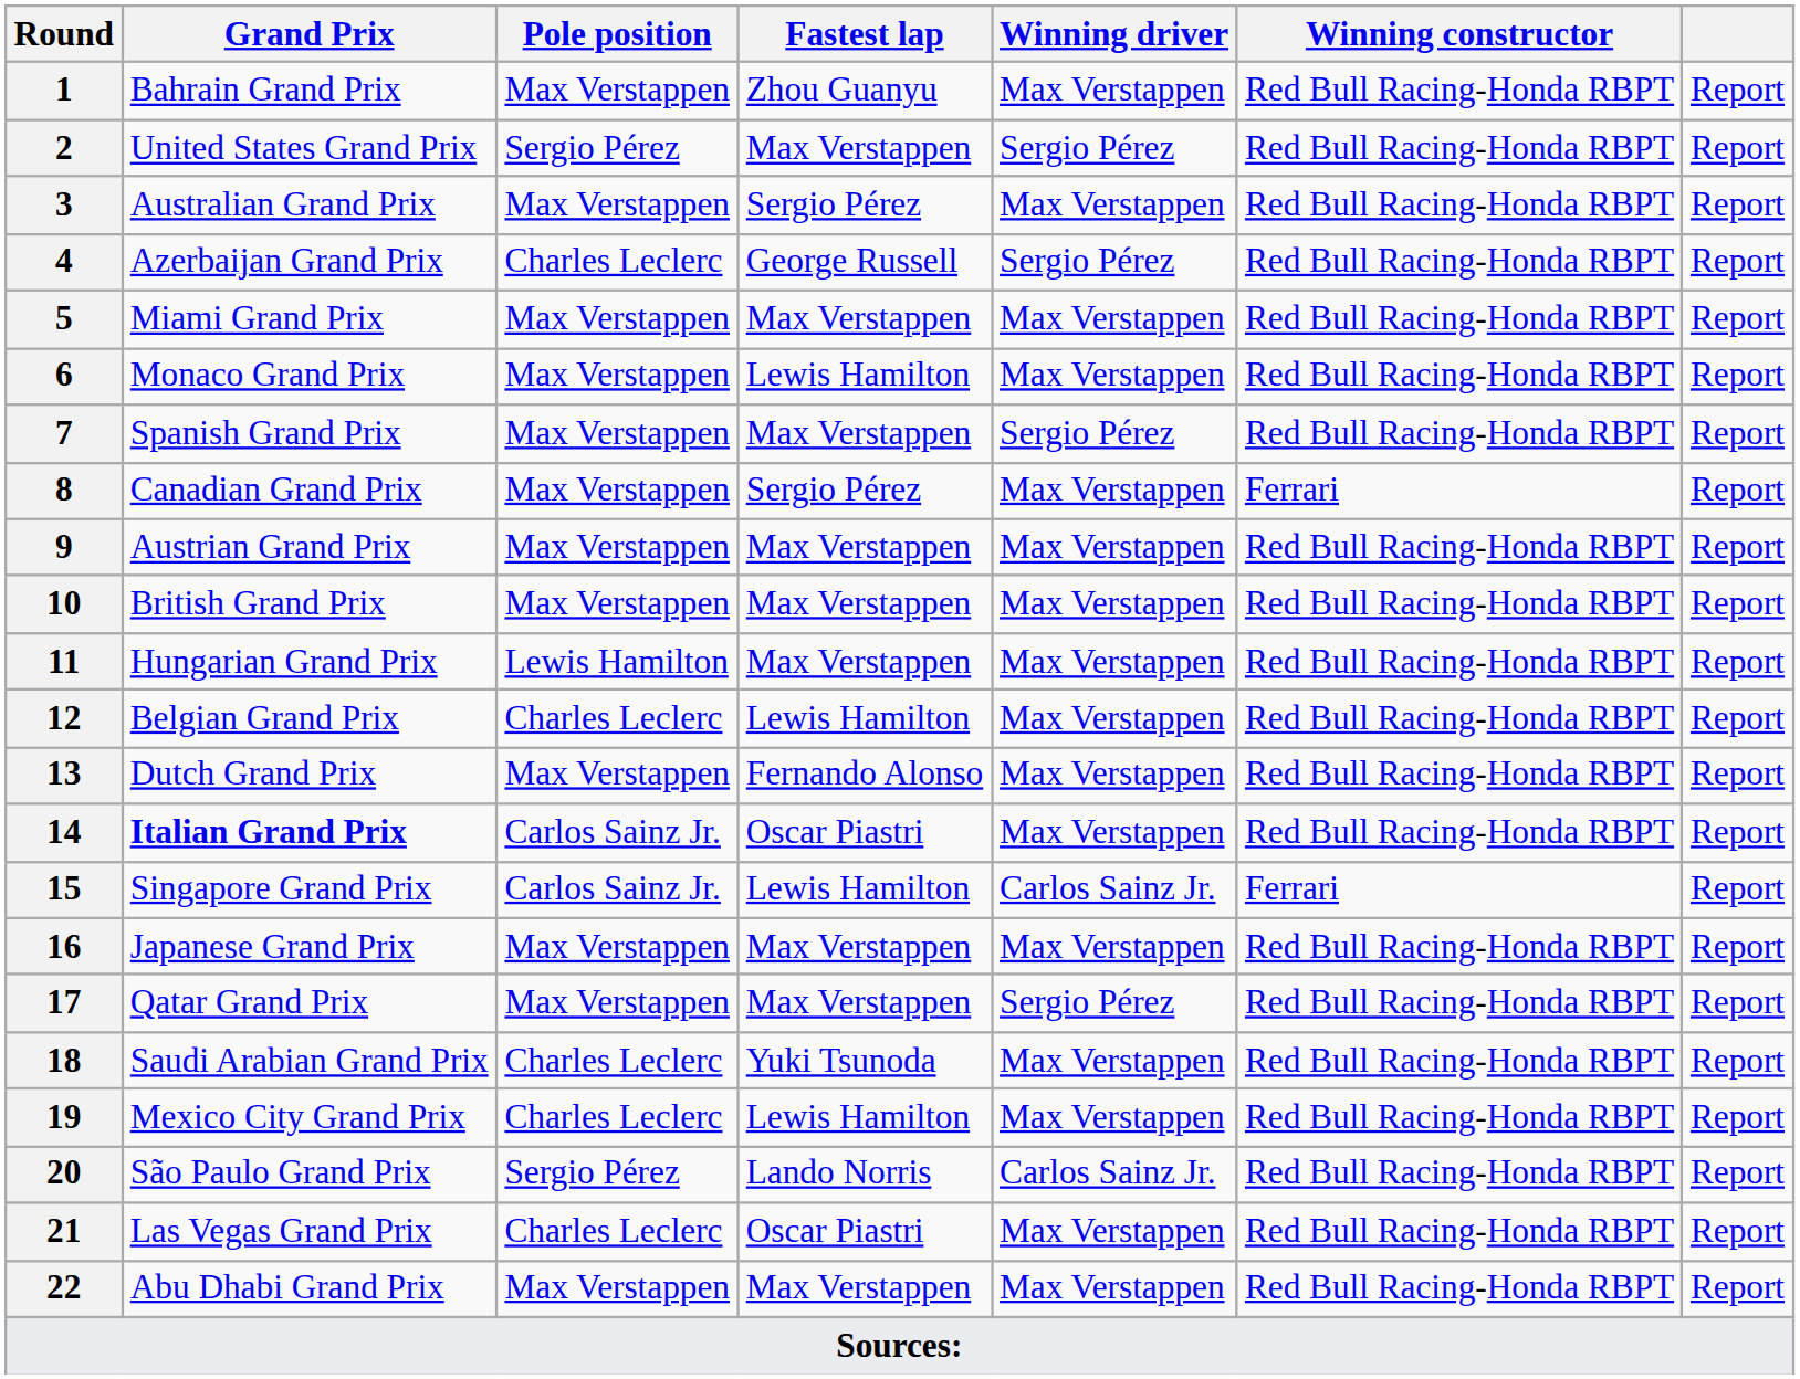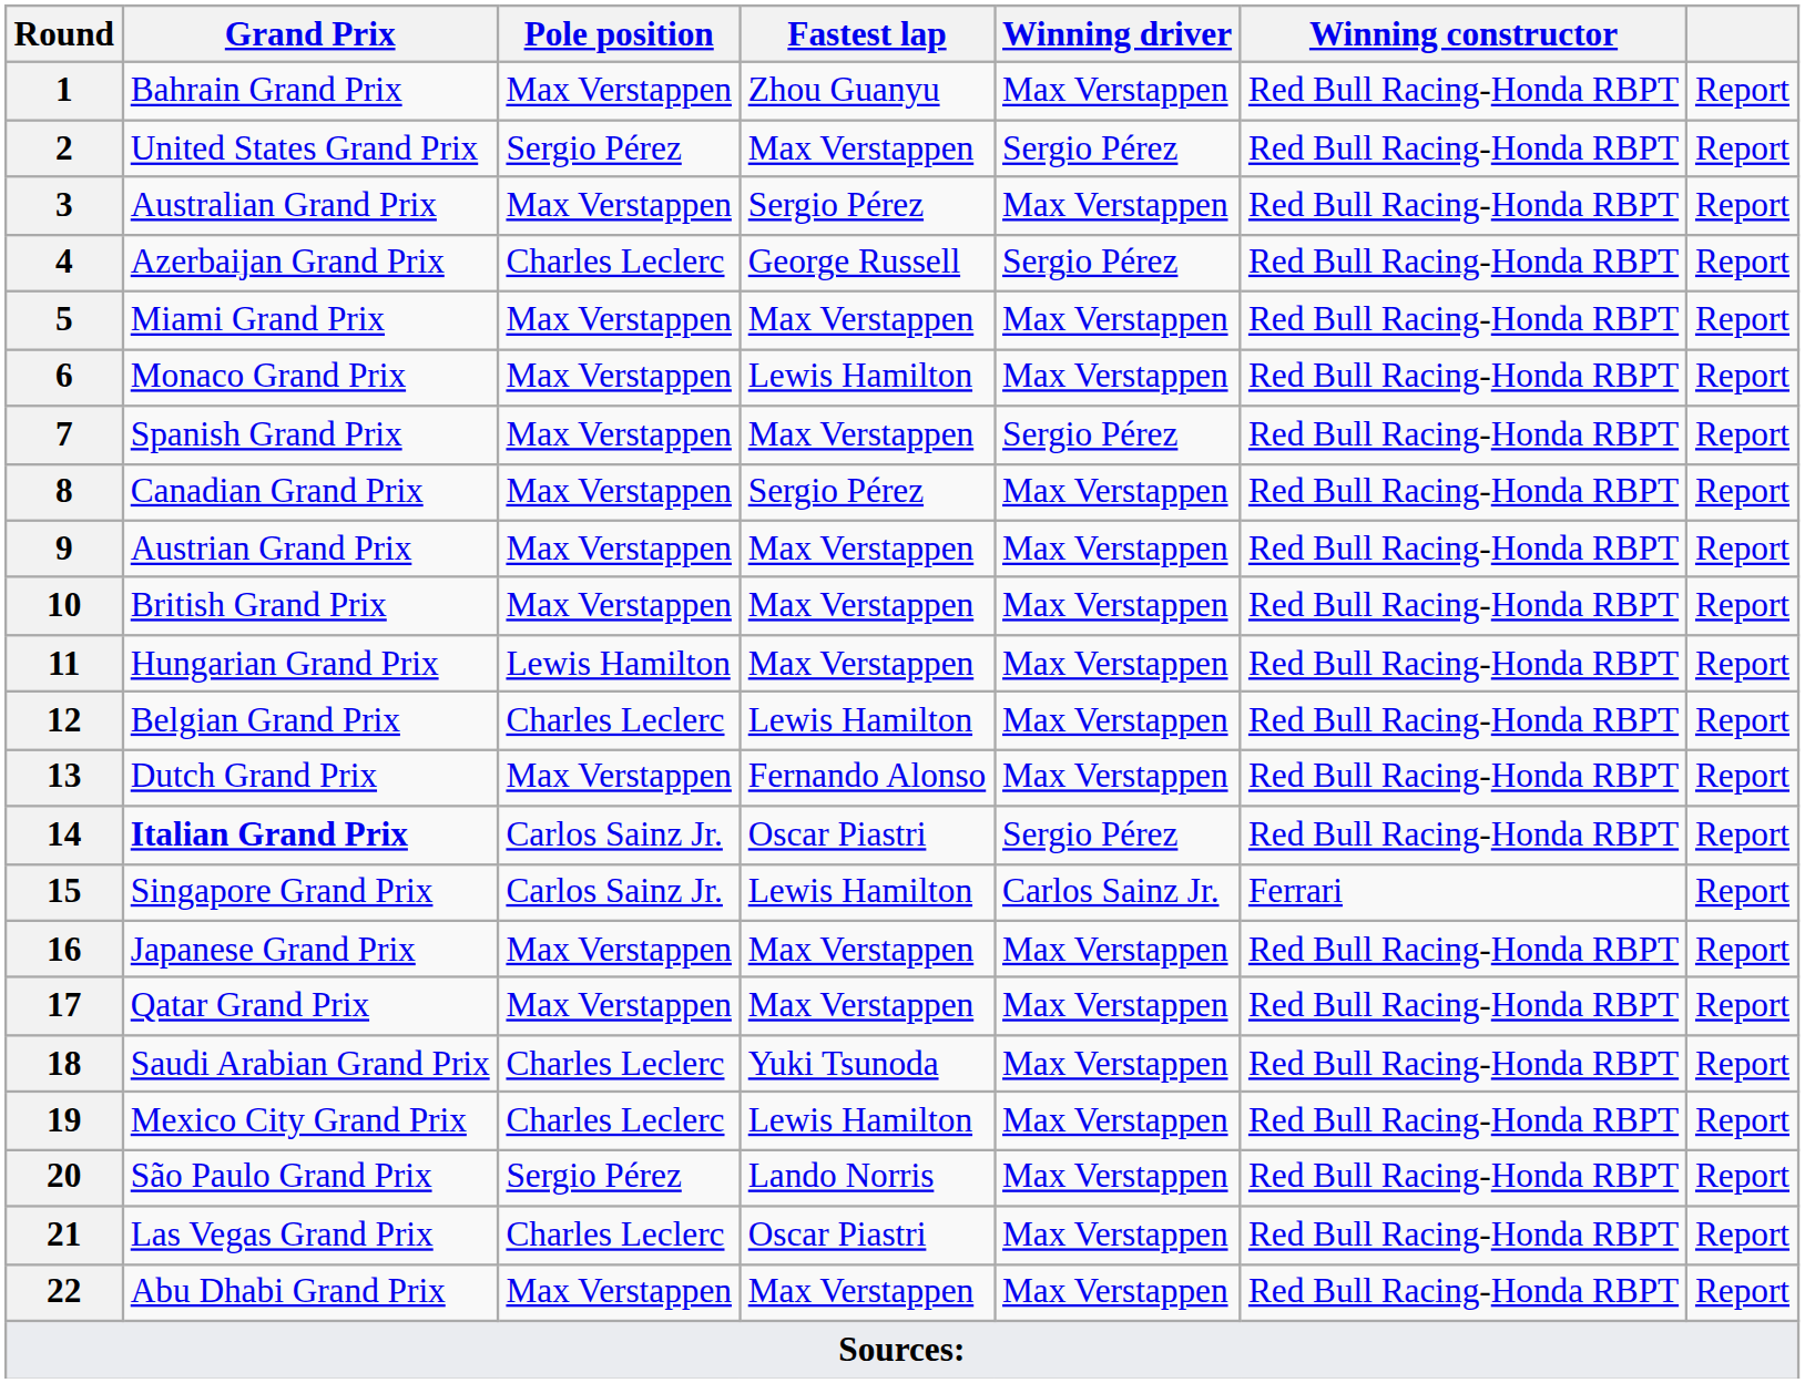 <table class="wikitable sortable" style="font-size: 85%;">
 <tr>
 <th>Round</th>
 <th><a href='#'>Grand Prix</a></th>
 <th nowrap><a href='#'>Pole position</a></th>
 <th nowrap><a href='#'>Fastest lap</a></th>
 <th nowrap><a href='#'>Winning driver</a></th>
 <th nowrap><a href='#'>Winning constructor</a></th>
 <th class="unsortable"></th>
 </tr>
 <tr>
 <th>1</th>
 <td><a href='#'>Bahrain Grand Prix</a></td>
 <td data-sort-value="VER" nowrap> <a href='#'>Max Verstappen</a></td>
 <td data-sort-value="ZHO" nowrap> <a href='#'>Zhou Guanyu</a></td>
 <td data-sort-value="VER" nowrap> <a href='#'>Max Verstappen</a></td>
 <td data-sort-value="RED" nowrap> <a href='#'>Red Bull Racing</a>-<a href='#'>Honda RBPT</a></td>
 <td style="text-align:center"><a href='#'>Report</a></td>
 </tr>
 <tr>
 <th>2</th>
 <td><a href='#'>United States Grand Prix</a></td>
 <td data-sort-value="PER" nowrap> <a href='#'>Sergio Pérez</a></td>
 <td data-sort-value="VER" nowrap> <a href='#'>Max Verstappen</a></td>
 <td data-sort-value="PER" nowrap> <a href='#'>Sergio Pérez</a></td>
 <td data-sort-value="RED" nowrap> <a href='#'>Red Bull Racing</a>-<a href='#'>Honda RBPT</a></td>
 <td style="text-align:center"><a href='#'>Report</a></td>
 </tr>
 <tr>
 <th>3</th>
 <td><a href='#'>Australian Grand Prix</a></td>
 <td data-sort-value="VER" nowrap> <a href='#'>Max Verstappen</a></td>
 <td data-sort-value="PER" nowrap> <a href='#'>Sergio Pérez</a></td>
 <td data-sort-value="VER" nowrap> <a href='#'>Max Verstappen</a></td>
 <td data-sort-value="RED" nowrap> <a href='#'>Red Bull Racing</a>-<a href='#'>Honda RBPT</a></td>
 <td style="text-align:center"><a href='#'>Report</a></td>
 </tr>
 <tr>
 <th>4</th>
 <td><a href='#'>Azerbaijan Grand Prix</a></td>
 <td data-sort-value="LEC" nowrap> <a href='#'>Charles Leclerc</a></td>
 <td data-sort-value="RUS" nowrap> <a href='#'>George Russell</a></td>
 <td data-sort-value="PER" nowrap> <a href='#'>Sergio Pérez</a></td>
 <td data-sort-value="RED" nowrap> <a href='#'>Red Bull Racing</a>-<a href='#'>Honda RBPT</a></td>
 <td style="text-align:center"><a href='#'>Report</a></td>
 </tr>
 <tr>
 <th>5</th>
 <td data-sort-value="Miami"><a href='#'>Miami Grand Prix</a></td>
 <td data-sort-value="VER" nowrap> <a href='#'>Max Verstappen</a></td>
 <td data-sort-value="VER" nowrap> <a href='#'>Max Verstappen</a></td>
 <td data-sort-value="VER" nowrap> <a href='#'>Max Verstappen</a></td>
 <td data-sort-value="RED" nowrap> <a href='#'>Red Bull Racing</a>-<a href='#'>Honda RBPT</a></td>
 <td style="text-align:center"><a href='#'>Report</a></td>
 </tr>
 <tr>
 <th>6</th>
 <td><a href='#'>Monaco Grand Prix</a></td>
 <td data-sort-value="VER" nowrap> <a href='#'>Max Verstappen</a></td>
 <td data-sort-value="HAM" nowrap> <a href='#'>Lewis Hamilton</a></td>
 <td data-sort-value="VER" nowrap> <a href='#'>Max Verstappen</a></td>
 <td data-sort-value="RED" nowrap> <a href='#'>Red Bull Racing</a>-<a href='#'>Honda RBPT</a></td>
 <td style="text-align:center"><a href='#'>Report</a></td>
 </tr>
 <tr>
 <th>7</th>
 <td><a href='#'>Spanish Grand Prix</a></td>
 <td data-sort-value="VER" nowrap> <a href='#'>Max Verstappen</a></td>
 <td data-sort-value="VER" nowrap> <a href='#'>Max Verstappen</a></td>
 <td data-sort-value="PER" nowrap> <a href='#'>Sergio Pérez</a></td>
 <td data-sort-value="RED" nowrap> <a href='#'>Red Bull Racing</a>-<a href='#'>Honda RBPT</a></td>
 <td style="text-align:center"><a href='#'>Report</a></td>
 </tr>
 <tr>
 <th>8</th>
 <td><a href='#'>Canadian Grand Prix</a></td>
 <td data-sort-value="VER" nowrap> <a href='#'>Max Verstappen</a></td>
 <td data-sort-value="PER" nowrap> <a href='#'>Sergio Pérez</a></td>
 <td data-sort-value="VER" nowrap> <a href='#'>Max Verstappen</a></td>
-<td data-sort-value="FER" nowrap> <a href='#'>Ferrari</a></td>
+<td data-sort-value="RED" nowrap> <a href='#'>Red Bull Racing</a>-<a href='#'>Honda RBPT</a></td>
 <td style="text-align:center"><a href='#'>Report</a></td>
 </tr>
 <tr>
 <th>9</th>
 <td><a href='#'>Austrian Grand Prix</a></td>
 <td data-sort-value="VER" nowrap> <a href='#'>Max Verstappen</a></td>
 <td data-sort-value="VER" nowrap> <a href='#'>Max Verstappen</a></td>
 <td data-sort-value="VER" nowrap> <a href='#'>Max Verstappen</a></td>
 <td data-sort-value="RED" nowrap> <a href='#'>Red Bull Racing</a>-<a href='#'>Honda RBPT</a></td>
 <td style="text-align:center"><a href='#'>Report</a></td>
 </tr>
 <tr>
 <th>10</th>
 <td data-sort-value="British"><a href='#'>British Grand Prix</a></td>
 <td data-sort-value="VER" nowrap> <a href='#'>Max Verstappen</a></td>
 <td data-sort-value="VER" nowrap> <a href='#'>Max Verstappen</a></td>
 <td data-sort-value="VER" nowrap> <a href='#'>Max Verstappen</a></td>
 <td data-sort-value="RED" nowrap> <a href='#'>Red Bull Racing</a>-<a href='#'>Honda RBPT</a></td>
 <td style="text-align:center"><a href='#'>Report</a></td>
 </tr>
 <tr>
 <th>11</th>
 <td><a href='#'>Hungarian Grand Prix</a></td>
 <td data-sort-value="HAM" nowrap> <a href='#'>Lewis Hamilton</a></td>
 <td data-sort-value="VER" nowrap> <a href='#'>Max Verstappen</a></td>
 <td data-sort-value="VER" nowrap> <a href='#'>Max Verstappen</a></td>
 <td data-sort-value="RED" nowrap> <a href='#'>Red Bull Racing</a>-<a href='#'>Honda RBPT</a></td>
 <td style="text-align:center"><a href='#'>Report</a></td>
 </tr>
 <tr>
 <th>12</th>
 <td><a href='#'>Belgian Grand Prix</a></td>
 <td data-sort-value="LEC" nowrap> <a href='#'>Charles Leclerc</a></td>
 <td data-sort-value="HAM" nowrap> <a href='#'>Lewis Hamilton</a></td>
 <td data-sort-value="VER" nowrap> <a href='#'>Max Verstappen</a></td>
 <td data-sort-value="RED" nowrap> <a href='#'>Red Bull Racing</a>-<a href='#'>Honda RBPT</a></td>
 <td style="text-align:center"><a href='#'>Report</a></td>
 </tr>
 <tr>
 <th>13</th>
 <td data-sort-value="dutch"><a href='#'>Dutch Grand Prix</a></td>
 <td data-sort-value="VER" nowrap> <a href='#'>Max Verstappen</a></td>
 <td data-sort-value="ALO" nowrap> <a href='#'>Fernando Alonso</a></td>
 <td data-sort-value="VER" nowrap> <a href='#'>Max Verstappen</a></td>
 <td data-sort-value="RED" nowrap> <a href='#'>Red Bull Racing</a>-<a href='#'>Honda RBPT</a></td>
 <td style="text-align:center"><a href='#'>Report</a></td>
 </tr>
 <tr>
 <th>14</th>
 <td><strong><a href='#'>Italian Grand Prix</a></strong></td>
 <td data-sort-value="SAI" nowrap> <a href='#'>Carlos Sainz Jr.</a></td>
 <td data-sort-value="PIA" nowrap> <a href='#'>Oscar Piastri</a></td>
-<td data-sort-value="VER" nowrap> <a href='#'>Max Verstappen</a></td>
+<td data-sort-value="PER" nowrap> <a href='#'>Sergio Pérez</a></td>
 <td data-sort-value="RED" nowrap> <a href='#'>Red Bull Racing</a>-<a href='#'>Honda RBPT</a></td>
 <td style="text-align:center"><a href='#'>Report</a></td>
 </tr>
 <tr>
 <th>15</th>
 <td><a href='#'>Singapore Grand Prix</a></td>
 <td data-sort-value="SAI" nowrap> <a href='#'>Carlos Sainz Jr.</a></td>
 <td data-sort-value="HAM" nowrap> <a href='#'>Lewis Hamilton</a></td>
 <td data-sort-value="SAI" nowrap> <a href='#'>Carlos Sainz Jr.</a></td>
 <td data-sort-value="FER" nowrap> <a href='#'>Ferrari</a></td>
 <td style="text-align:center"><a href='#'>Report</a></td>
 </tr>
 <tr>
 <th>16</th>
 <td><a href='#'>Japanese Grand Prix</a></td>
 <td data-sort-value="VER" nowrap> <a href='#'>Max Verstappen</a></td>
 <td data-sort-value="VER" nowrap> <a href='#'>Max Verstappen</a></td>
 <td data-sort-value="VER" nowrap> <a href='#'>Max Verstappen</a></td>
 <td data-sort-value="RED" nowrap> <a href='#'>Red Bull Racing</a>-<a href='#'>Honda RBPT</a></td>
 <td style="text-align:center"><a href='#'>Report</a></td>
 </tr>
 <tr>
 <th>17</th>
 <td><a href='#'>Qatar Grand Prix</a></td>
 <td data-sort-value="VER" nowrap> <a href='#'>Max Verstappen</a></td>
 <td data-sort-value="VER" nowrap> <a href='#'>Max Verstappen</a></td>
-<td data-sort-value="PER" nowrap> <a href='#'>Sergio Pérez</a></td>
+<td data-sort-value="VER" nowrap> <a href='#'>Max Verstappen</a></td>
 <td data-sort-value="RED" nowrap> <a href='#'>Red Bull Racing</a>-<a href='#'>Honda RBPT</a></td>
 <td style="text-align:center"><a href='#'>Report</a></td>
 </tr>
 <tr>
 <th>18</th>
 <td nowrap><a href='#'>Saudi Arabian Grand Prix</a></td>
 <td data-sort-value="LEC" nowrap> <a href='#'>Charles Leclerc</a></td>
 <td data-sort-value="TSU" nowrap> <a href='#'>Yuki Tsunoda</a></td>
 <td data-sort-value="VER" nowrap> <a href='#'>Max Verstappen</a></td>
 <td data-sort-value="RED" nowrap> <a href='#'>Red Bull Racing</a>-<a href='#'>Honda RBPT</a></td>
 <td style="text-align:center"><a href='#'>Report</a></td>
 </tr>
 <tr>
 <th>19</th>
 <td><a href='#'>Mexico City Grand Prix</a></td>
 <td data-sort-value="LEC" nowrap> <a href='#'>Charles Leclerc</a></td>
 <td data-sort-value="HAM" nowrap> <a href='#'>Lewis Hamilton</a></td>
 <td data-sort-value="VER" nowrap> <a href='#'>Max Verstappen</a></td>
 <td data-sort-value="RED" nowrap> <a href='#'>Red Bull Racing</a>-<a href='#'>Honda RBPT</a></td>
 <td style="text-align:center"><a href='#'>Report</a></td>
 </tr>
 <tr>
 <th>20</th>
 <td data-sort-value="sao paulo"><a href='#'>São Paulo Grand Prix</a></td>
 <td data-sort-value="PER" nowrap> <a href='#'>Sergio Pérez</a></td>
 <td data-sort-value="NOR" nowrap> <a href='#'>Lando Norris</a></td>
-<td data-sort-value="SAI" nowrap> <a href='#'>Carlos Sainz Jr.</a></td>
+<td data-sort-value="VER" nowrap> <a href='#'>Max Verstappen</a></td>
 <td data-sort-value="RED" nowrap> <a href='#'>Red Bull Racing</a>-<a href='#'>Honda RBPT</a></td>
 <td style="text-align:center"><a href='#'>Report</a></td>
 </tr>
 <tr>
 <th>21</th>
 <td data-sort-value="las vegas"><a href='#'>Las Vegas Grand Prix</a></td>
 <td data-sort-value="LEC" nowrap> <a href='#'>Charles Leclerc</a></td>
 <td data-sort-value="PIA" nowrap> <a href='#'>Oscar Piastri</a></td>
 <td data-sort-value="VER" nowrap> <a href='#'>Max Verstappen</a></td>
 <td data-sort-value="RED" nowrap> <a href='#'>Red Bull Racing</a>-<a href='#'>Honda RBPT</a></td>
 <td style="text-align:center"><a href='#'>Report</a></td>
 </tr>
 <tr>
 <th>22</th>
 <td data-sort-value="abu dhabi"><a href='#'>Abu Dhabi Grand Prix</a></td>
 <td data-sort-value="VER" nowrap> <a href='#'>Max Verstappen</a></td>
 <td data-sort-value="VER" nowrap> <a href='#'>Max Verstappen</a></td>
 <td data-sort-value="VER" nowrap> <a href='#'>Max Verstappen</a></td>
 <td data-sort-value="RED" nowrap> <a href='#'>Red Bull Racing</a>-<a href='#'>Honda RBPT</a></td>
 <td style="text-align:center"><a href='#'>Report</a></td>
 </tr>
 <tr class="sortbottom">
 <td colspan="7" style="background-color:#EAECF0;text-align:center"><strong>Sources:</strong></td>
 </tr>
 </table>
